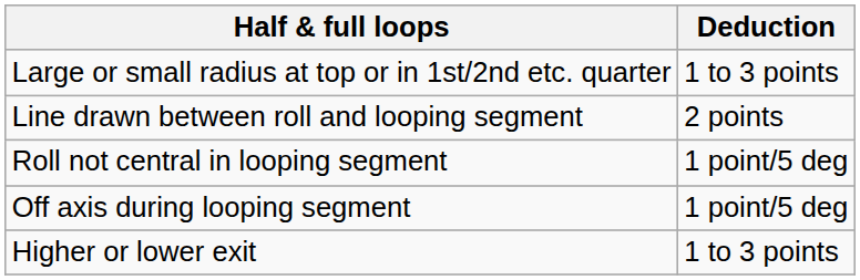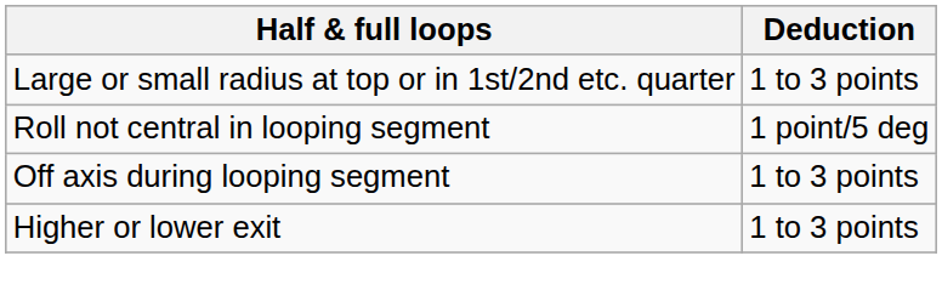 <table class="wikitable">
 <tr>
 <th>Half & full loops</th>
 <th>Deduction</th>
 </tr>
 <tr>
 <td>Large or small radius at top or in 1st/2nd etc. quarter</td>
 <td>1 to 3 points</td>
 </tr>
 <tr>
-<td>Line drawn between roll and looping segment</td>
-<td>2 points</td>
-</tr>
-<tr>
 <td>Roll not central in looping segment</td>
 <td>1 point/5 deg</td>
 </tr>
 <tr>
 <td>Off axis during looping segment</td>
-<td>1 point/5 deg</td>
+<td>1 to 3 points</td>
 </tr>
 <tr>
 <td>Higher or lower exit</td>
 <td>1 to 3 points</td>
 </tr>
 </table>
